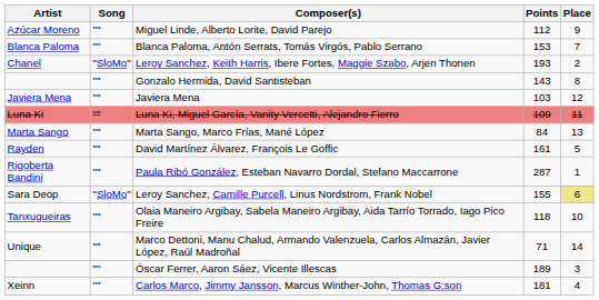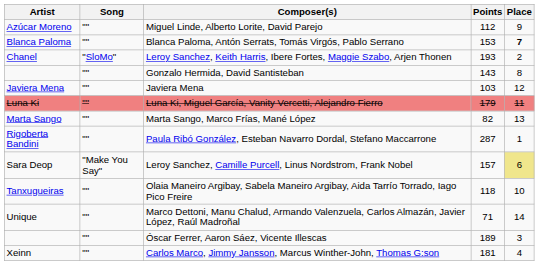 <table class="sortable wikitable" width="100%" style="margin: 1em auto 1em auto;">
 <tr>
 <th>Artist</th>
 <th>Song</th>
 <th>Composer(s)</th>
 <th>Points</th>
 <th>Place</th>
 </tr>
 <tr>
 <td><a href='#'>Azúcar Moreno</a></td>
 <td>""</td>
 <td>Miguel Linde, Alberto Lorite, David Parejo</td>
 <td align="center">112</td>
 <td align="center">9</td>
 </tr>
 <tr>
 <td><a href='#'>Blanca Paloma</a></td>
 <td>""</td>
 <td>Blanca Paloma, Antón Serrats, Tomás Virgós, Pablo Serrano</td>
 <td align="center">153</td>
-<td align="center">7</td>
+<td align="center"><strong>7</strong></td>
 </tr>
 <tr>
 <td><a href='#'>Chanel</a></td>
 <td>"<a href='#'>SloMo</a>"</td>
 <td><a href='#'>Leroy Sanchez</a>, <a href='#'>Keith Harris</a>, Ibere Fortes, <a href='#'>Maggie Szabo</a>, Arjen Thonen</td>
 <td align="center">193</td>
 <td align="center">2</td>
 </tr>
 <tr>
 <td></td>
 <td>""</td>
 <td>Gonzalo Hermida, David Santisteban</td>
 <td align="center">143</td>
 <td align="center">8</td>
 </tr>
 <tr>
 <td><a href='#'>Javiera Mena</a></td>
 <td>""</td>
 <td>Javiera Mena</td>
 <td align="center">103</td>
 <td align="center">12</td>
 </tr>
 <tr style="background:#F08080;">
 <td><del>Luna Ki</del></td>
 <td><del>""</del></td>
 <td><del>Luna Ki, Miguel García, Vanity Vercetti, Alejandro Fierro</del></td>
-<td align="center"><s>109</s></td>
+<td align="center"><s>179</s></td>
 <td align="center"><s>11</s></td>
 </tr>
 <tr>
 <td><a href='#'>Marta Sango</a></td>
 <td>""</td>
 <td>Marta Sango, Marco Frías, Mané López</td>
-<td align="center">84</td>
+<td align="center">82</td>
 <td align="center">13</td>
-</tr>
-<tr>
-<td><a href='#'>Rayden</a></td>
-<td>""</td>
-<td>David Martínez Álvarez, François Le Goffic</td>
-<td align="center">161</td>
-<td align="center">5</td>
 </tr>
 <tr>
 <td><a href='#'>Rigoberta Bandini</a></td>
 <td>""</td>
 <td><a href='#'>Paula Ribó González</a>, Esteban Navarro Dordal, Stefano Maccarrone</td>
 <td align="center">287</td>
 <td align="center">1</td>
 </tr>
 <tr>
 <td>Sara Deop</td>
-<td>"<a href='#'>SloMo</a>"</td>
+<td>"Make You Say"</td>
 <td>Leroy Sanchez, <a href='#'>Camille Purcell</a>, Linus Nordstrom, Frank Nobel</td>
-<td align="center">155</td>
+<td align="center">157</td>
 <td align="center" style="background: khaki;">6</td>
 </tr>
 <tr>
 <td><a href='#'>Tanxugueiras</a></td>
 <td>""</td>
 <td>Olaia Maneiro Argibay, Sabela Maneiro Argibay, Aida Tarrío Torrado, Iago Pico Freire</td>
 <td align="center">118</td>
 <td align="center">10</td>
 </tr>
 <tr>
 <td>Unique</td>
 <td>""</td>
 <td>Marco Dettoni, Manu Chalud, Armando Valenzuela, Carlos Almazán, Javier López, Raúl Madroñal</td>
 <td align="center">71</td>
 <td align="center">14</td>
 </tr>
 <tr>
 <td></td>
 <td>""</td>
 <td>Óscar Ferrer, Aaron Sáez, Vicente Illescas</td>
 <td align="center">189</td>
 <td align="center">3</td>
 </tr>
 <tr>
 <td>Xeinn</td>
 <td>""</td>
 <td><a href='#'>Carlos Marco</a>, <a href='#'>Jimmy Jansson</a>, Marcus Winther-John, <a href='#'>Thomas G:son</a></td>
 <td align="center">181</td>
 <td align="center">4</td>
 </tr>
 </table>
